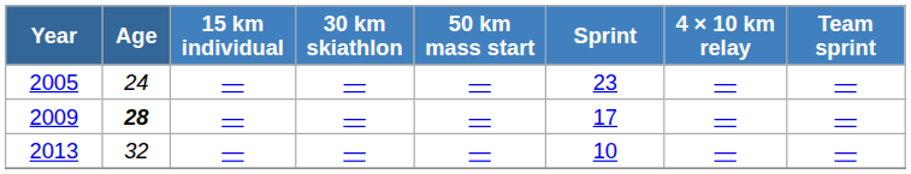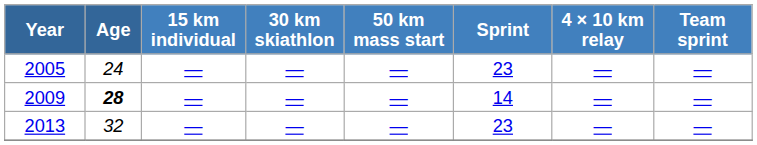 <table class="wikitable" style="font-size:95%; text-align:center; border:grey solid 1px; border-collapse:collapse; background:#ffffff;">
 <tr>
 <th style="background-color:#369; color:white; width:60px;"> Year </th>
 <th style="background-color:#369; color:white; width:40px;"> Age </th>
 <th style="background-color:#4180be; color:white; width:75px;"> 15 km <br> individual </th>
 <th style="background-color:#4180be; color:white; width:75px;"> 30 km <br> skiathlon </th>
 <th style="background-color:#4180be; color:white; width:75px;"> 50 km <br> mass start </th>
 <th style="background-color:#4180be; color:white; width:75px;"> Sprint </th>
 <th style="background-color:#4180be; color:white; width:75px;"> 4 × 10 km <br> relay </th>
 <th style="background-color:#4180be; color:white; width:75px;"> Team <br> sprint </th>
 </tr>
 <tr>
 <td><a href='#'>2005</a></td>
 <td><em>24</em></td>
 <td><a href='#'>—</a></td>
 <td><a href='#'>—</a></td>
 <td><a href='#'>—</a></td>
 <td><a href='#'>23</a></td>
 <td><a href='#'>—</a></td>
 <td><a href='#'>—</a></td>
 </tr>
 <tr>
 <td><a href='#'>2009</a></td>
 <td><strong><em>28</em></strong></td>
 <td><a href='#'>—</a></td>
 <td><a href='#'>—</a></td>
 <td><a href='#'>—</a></td>
-<td><a href='#'>17</a></td>
+<td><a href='#'>14</a></td>
 <td><a href='#'>—</a></td>
 <td><a href='#'>—</a></td>
 </tr>
 <tr>
 <td><a href='#'>2013</a></td>
 <td><em>32</em></td>
 <td><a href='#'>—</a></td>
 <td><a href='#'>—</a></td>
 <td><a href='#'>—</a></td>
-<td><a href='#'>10</a></td>
+<td><a href='#'>23</a></td>
 <td><a href='#'>—</a></td>
 <td><a href='#'>—</a></td>
 </tr>
 <tr>
 </tr>
 </table>
